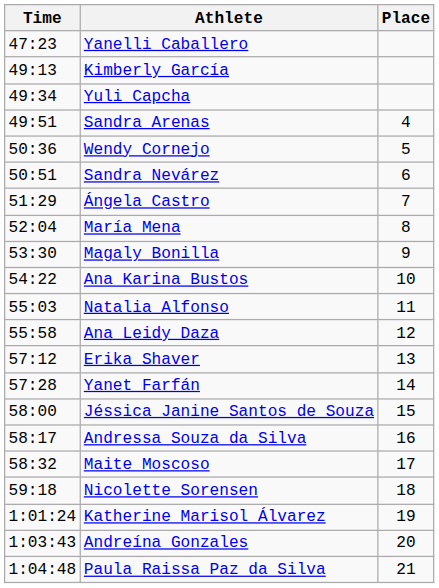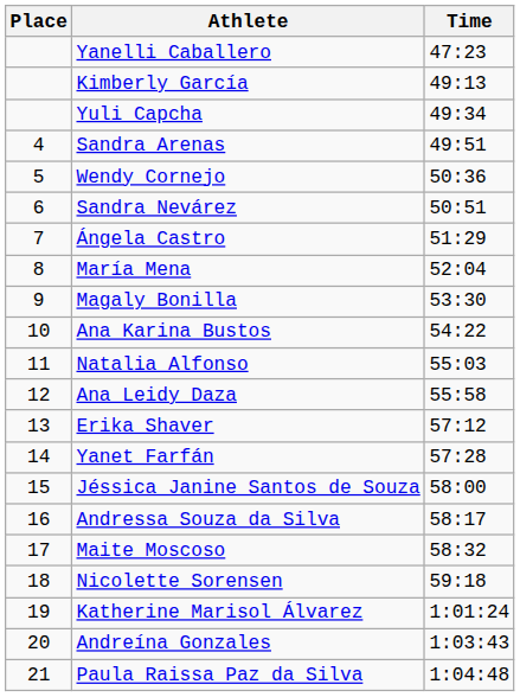 <table class=wikitable>
 <tr>
+<th>Place</th>
+<th>Athlete</th>
 <th>Time</th>
-<th>Athlete</th>
-<th>Place</th>
 </tr>
 <tr>
+<td align=center></td>
+<td><a href='#'>Yanelli Caballero</a> </td>
 <td>47:23</td>
-<td><a href='#'>Yanelli Caballero</a> </td>
-<td align=center></td>
 </tr>
 <tr>
+<td align=center></td>
+<td><a href='#'>Kimberly García</a> </td>
 <td>49:13</td>
-<td><a href='#'>Kimberly García</a> </td>
-<td align=center></td>
 </tr>
 <tr>
+<td align=center></td>
+<td><a href='#'>Yuli Capcha</a> </td>
 <td>49:34</td>
-<td><a href='#'>Yuli Capcha</a> </td>
-<td align=center></td>
 </tr>
 <tr>
+<td align=center>4</td>
+<td><a href='#'>Sandra Arenas</a> </td>
 <td>49:51</td>
-<td><a href='#'>Sandra Arenas</a> </td>
-<td align=center>4</td>
 </tr>
 <tr>
+<td align=center>5</td>
+<td><a href='#'>Wendy Cornejo</a> </td>
 <td>50:36</td>
-<td><a href='#'>Wendy Cornejo</a> </td>
-<td align=center>5</td>
 </tr>
 <tr>
+<td align=center>6</td>
+<td><a href='#'>Sandra Nevárez</a> </td>
 <td>50:51</td>
-<td><a href='#'>Sandra Nevárez</a> </td>
-<td align=center>6</td>
 </tr>
 <tr>
+<td align=center>7</td>
+<td><a href='#'>Ángela Castro</a> </td>
 <td>51:29</td>
-<td><a href='#'>Ángela Castro</a> </td>
-<td align=center>7</td>
 </tr>
 <tr>
+<td align=center>8</td>
+<td><a href='#'>María Mena</a> </td>
 <td>52:04</td>
-<td><a href='#'>María Mena</a> </td>
-<td align=center>8</td>
 </tr>
 <tr>
+<td align=center>9</td>
+<td><a href='#'>Magaly Bonilla</a> </td>
 <td>53:30</td>
-<td><a href='#'>Magaly Bonilla</a> </td>
-<td align=center>9</td>
 </tr>
 <tr>
+<td align=center>10</td>
+<td><a href='#'>Ana Karina Bustos</a> </td>
 <td>54:22</td>
-<td><a href='#'>Ana Karina Bustos</a> </td>
-<td align=center>10</td>
 </tr>
 <tr>
+<td align=center>11</td>
+<td><a href='#'>Natalia Alfonso</a> </td>
 <td>55:03</td>
-<td><a href='#'>Natalia Alfonso</a> </td>
-<td align=center>11</td>
 </tr>
 <tr>
+<td align=center>12</td>
+<td><a href='#'>Ana Leidy Daza</a> </td>
 <td>55:58</td>
-<td><a href='#'>Ana Leidy Daza</a> </td>
-<td align=center>12</td>
 </tr>
 <tr>
+<td align=center>13</td>
+<td><a href='#'>Erika Shaver</a> </td>
 <td>57:12</td>
-<td><a href='#'>Erika Shaver</a> </td>
-<td align=center>13</td>
 </tr>
 <tr>
+<td align=center>14</td>
+<td><a href='#'>Yanet Farfán</a> </td>
 <td>57:28</td>
-<td><a href='#'>Yanet Farfán</a> </td>
-<td align=center>14</td>
 </tr>
 <tr>
+<td align=center>15</td>
+<td><a href='#'>Jéssica Janine Santos de Souza</a> </td>
 <td>58:00</td>
-<td><a href='#'>Jéssica Janine Santos de Souza</a> </td>
-<td align=center>15</td>
 </tr>
 <tr>
+<td align=center>16</td>
+<td><a href='#'>Andressa Souza da Silva</a> </td>
 <td>58:17</td>
-<td><a href='#'>Andressa Souza da Silva</a> </td>
-<td align=center>16</td>
 </tr>
 <tr>
+<td align=center>17</td>
+<td><a href='#'>Maite Moscoso</a> </td>
 <td>58:32</td>
-<td><a href='#'>Maite Moscoso</a> </td>
-<td align=center>17</td>
 </tr>
 <tr>
+<td align=center>18</td>
+<td><a href='#'>Nicolette Sorensen</a> </td>
 <td>59:18</td>
-<td><a href='#'>Nicolette Sorensen</a> </td>
-<td align=center>18</td>
 </tr>
 <tr>
+<td align=center>19</td>
+<td><a href='#'>Katherine Marisol Álvarez</a> </td>
 <td>1:01:24</td>
-<td><a href='#'>Katherine Marisol Álvarez</a> </td>
-<td align=center>19</td>
 </tr>
 <tr>
+<td align=center>20</td>
+<td><a href='#'>Andreína Gonzales</a> </td>
 <td>1:03:43</td>
-<td><a href='#'>Andreína Gonzales</a> </td>
-<td align=center>20</td>
 </tr>
 <tr>
+<td align=center>21</td>
+<td><a href='#'>Paula Raissa Paz da Silva</a> </td>
 <td>1:04:48</td>
-<td><a href='#'>Paula Raissa Paz da Silva</a> </td>
-<td align=center>21</td>
 </tr>
 </table>
